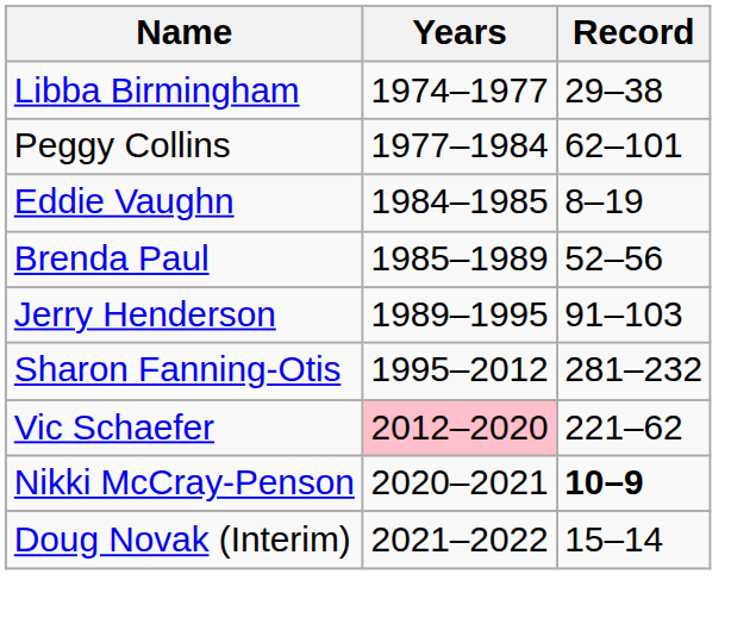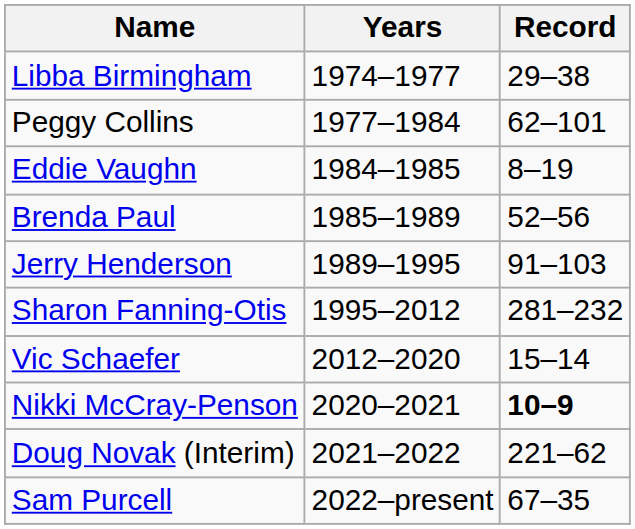 <table class="wikitable">
 <tr>
 <th>Name</th>
 <th>Years</th>
 <th>Record</th>
 </tr>
 <tr>
 <td><a href='#'>Libba Birmingham</a></td>
 <td>1974–1977</td>
 <td>29–38</td>
 </tr>
 <tr>
 <td>Peggy Collins</td>
 <td>1977–1984</td>
 <td>62–101</td>
 </tr>
 <tr>
 <td><a href='#'>Eddie Vaughn</a></td>
 <td>1984–1985</td>
 <td>8–19</td>
 </tr>
 <tr>
 <td><a href='#'>Brenda Paul</a></td>
 <td>1985–1989</td>
 <td>52–56</td>
 </tr>
 <tr>
 <td><a href='#'>Jerry Henderson</a></td>
 <td>1989–1995</td>
 <td>91–103</td>
 </tr>
 <tr>
 <td><a href='#'>Sharon Fanning-Otis</a></td>
 <td>1995–2012</td>
 <td>281–232</td>
 </tr>
 <tr>
 <td><a href='#'>Vic Schaefer</a></td>
-<td style="background: pink;">2012–2020</td>
-<td>221–62</td>
+<td>2012–2020</td>
+<td>15–14</td>
 </tr>
 <tr>
 <td><a href='#'>Nikki McCray-Penson</a></td>
 <td>2020–2021</td>
 <td><strong>10–9</strong></td>
 </tr>
 <tr>
 <td><a href='#'>Doug Novak</a> (Interim)</td>
 <td>2021–2022</td>
-<td>15–14</td>
+<td>221–62</td>
+</tr>
+<tr>
+<td><a href='#'>Sam Purcell</a></td>
+<td>2022–present</td>
+<td>67–35</td>
 </tr>
 </table>
